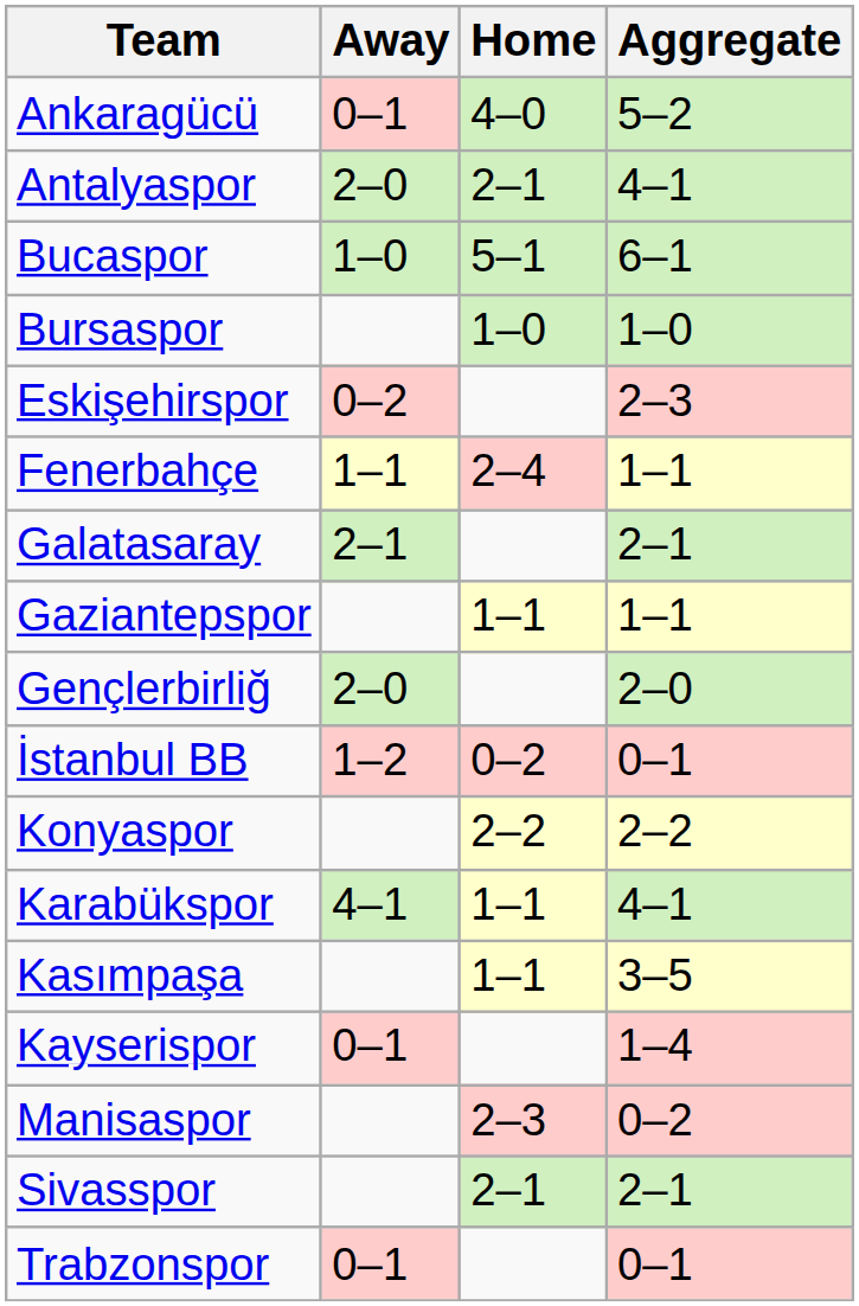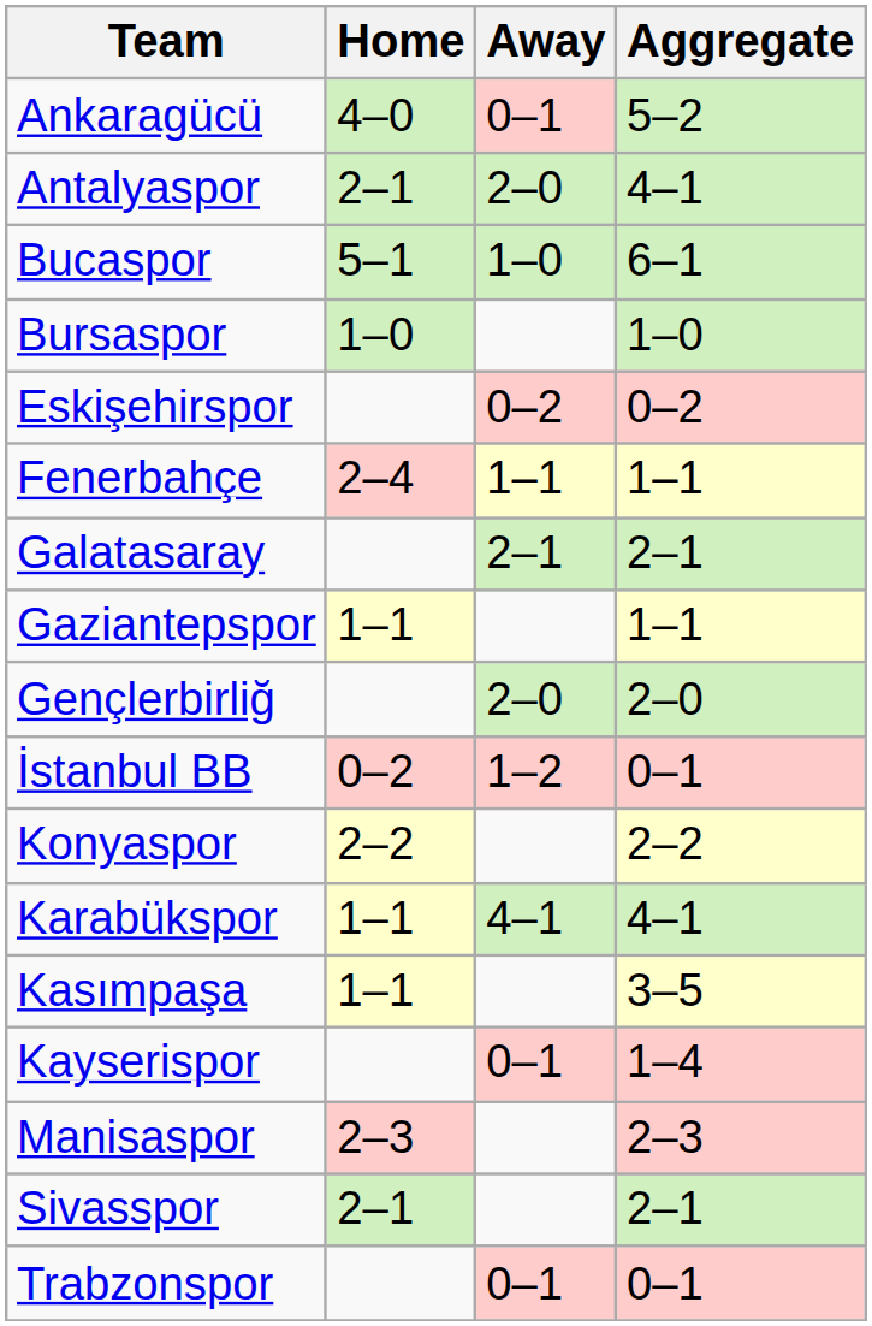 <table class="wikitable">
 <tr>
 <th>Team</th>
+<th>Home</th>
 <th>Away</th>
-<th>Home</th>
 <th>Aggregate</th>
 </tr>
 <tr>
 <td><a href='#'>Ankaragücü</a></td>
+<td bgcolor="#D0F0C0">4–0</td>
 <td bgcolor="#ffcccc">0–1</td>
-<td bgcolor="#D0F0C0">4–0</td>
 <td bgcolor="#D0F0C0">5–2</td>
 </tr>
 <tr>
 <td><a href='#'>Antalyaspor</a></td>
+<td bgcolor="#D0F0C0">2–1</td>
 <td bgcolor="#D0F0C0">2–0</td>
-<td bgcolor="#D0F0C0">2–1</td>
 <td bgcolor="#D0F0C0">4–1</td>
 </tr>
 <tr>
 <td><a href='#'>Bucaspor</a></td>
+<td bgcolor="#D0F0C0">5–1</td>
 <td bgcolor="#D0F0C0">1–0</td>
-<td bgcolor="#D0F0C0">5–1</td>
 <td bgcolor="#D0F0C0">6–1</td>
 </tr>
 <tr>
 <td><a href='#'>Bursaspor</a></td>
+<td bgcolor="#D0F0C0">1–0</td>
 <td bgcolor=></td>
-<td bgcolor="#D0F0C0">1–0</td>
 <td bgcolor="#D0F0C0">1–0</td>
 </tr>
 <tr>
 <td><a href='#'>Eskişehirspor</a></td>
+<td bgcolor=></td>
 <td bgcolor="#ffcccc">0–2</td>
+<td bgcolor="#ffcccc">0–2</td>
+</tr>
+<tr>
+<td><a href='#'>Fenerbahçe</a></td>
+<td bgcolor="#ffcccc">2–4</td>
+<td bgcolor="#FFFFCC">1–1</td>
+<td bgcolor="#FFFFCC">1–1</td>
+</tr>
+<tr>
+<td><a href='#'>Galatasaray</a></td>
+<td bgcolor=></td>
+<td bgcolor="#D0F0C0">2–1</td>
+<td bgcolor="#D0F0C0">2–1</td>
+</tr>
+<tr>
+<td><a href='#'>Gaziantepspor</a></td>
+<td bgcolor="#FFFFCC">1–1</td>
+<td bgcolor=></td>
+<td bgcolor="#FFFFCC">1–1</td>
+</tr>
+<tr>
+<td><a href='#'>Gençlerbirliğ</a></td>
+<td bgcolor=></td>
+<td bgcolor="#D0F0C0">2–0</td>
+<td bgcolor="#D0F0C0">2–0</td>
+</tr>
+<tr>
+<td><a href='#'>İstanbul BB</a></td>
+<td bgcolor="#ffcccc">0–2</td>
+<td bgcolor="#ffcccc">1–2</td>
+<td bgcolor="#ffcccc">0–1</td>
+</tr>
+<tr>
+<td><a href='#'>Konyaspor</a></td>
+<td bgcolor="#FFFFCC">2–2</td>
+<td bgcolor=></td>
+<td bgcolor="#FFFFCC">2–2</td>
+</tr>
+<tr>
+<td><a href='#'>Karabükspor</a></td>
+<td bgcolor="#FFFFCC">1–1</td>
+<td bgcolor="#D0F0C0">4–1</td>
+<td bgcolor="#D0F0C0">4–1</td>
+</tr>
+<tr>
+<td><a href='#'>Kasımpaşa</a></td>
+<td bgcolor="#FFFFCC">1–1</td>
+<td bgcolor=></td>
+<td bgcolor="#FFFFCC">3–5</td>
+</tr>
+<tr>
+<td><a href='#'>Kayserispor</a></td>
+<td bgcolor=></td>
+<td bgcolor="#ffcccc">0–1</td>
+<td bgcolor="#ffcccc">1–4</td>
+</tr>
+<tr>
+<td><a href='#'>Manisaspor</a></td>
+<td bgcolor="#ffcccc">2–3</td>
 <td bgcolor=></td>
 <td bgcolor="#ffcccc">2–3</td>
 </tr>
 <tr>
-<td><a href='#'>Fenerbahçe</a></td>
-<td bgcolor="#FFFFCC">1–1</td>
-<td bgcolor="#ffcccc">2–4</td>
-<td bgcolor="#FFFFCC">1–1</td>
-</tr>
-<tr>
-<td><a href='#'>Galatasaray</a></td>
+<td><a href='#'>Sivasspor</a></td>
 <td bgcolor="#D0F0C0">2–1</td>
 <td bgcolor=></td>
 <td bgcolor="#D0F0C0">2–1</td>
 </tr>
 <tr>
-<td><a href='#'>Gaziantepspor</a></td>
+<td><a href='#'>Trabzonspor</a></td>
 <td bgcolor=></td>
-<td bgcolor="#FFFFCC">1–1</td>
-<td bgcolor="#FFFFCC">1–1</td>
-</tr>
-<tr>
-<td><a href='#'>Gençlerbirliğ</a></td>
-<td bgcolor="#D0F0C0">2–0</td>
-<td bgcolor=></td>
-<td bgcolor="#D0F0C0">2–0</td>
-</tr>
-<tr>
-<td><a href='#'>İstanbul BB</a></td>
-<td bgcolor="#ffcccc">1–2</td>
-<td bgcolor="#ffcccc">0–2</td>
 <td bgcolor="#ffcccc">0–1</td>
-</tr>
-<tr>
-<td><a href='#'>Konyaspor</a></td>
-<td bgcolor=></td>
-<td bgcolor="#FFFFCC">2–2</td>
-<td bgcolor="#FFFFCC">2–2</td>
-</tr>
-<tr>
-<td><a href='#'>Karabükspor</a></td>
-<td bgcolor="#D0F0C0">4–1</td>
-<td bgcolor="#FFFFCC">1–1</td>
-<td bgcolor="#D0F0C0">4–1</td>
-</tr>
-<tr>
-<td><a href='#'>Kasımpaşa</a></td>
-<td bgcolor=></td>
-<td bgcolor="#FFFFCC">1–1</td>
-<td bgcolor="#FFFFCC">3–5</td>
-</tr>
-<tr>
-<td><a href='#'>Kayserispor</a></td>
-<td bgcolor="#ffcccc">0–1</td>
-<td bgcolor=></td>
-<td bgcolor="#ffcccc">1–4</td>
-</tr>
-<tr>
-<td><a href='#'>Manisaspor</a></td>
-<td bgcolor=></td>
-<td bgcolor="#ffcccc">2–3</td>
-<td bgcolor="#ffcccc">0–2</td>
-</tr>
-<tr>
-<td><a href='#'>Sivasspor</a></td>
-<td bgcolor=></td>
-<td bgcolor="#D0F0C0">2–1</td>
-<td bgcolor="#D0F0C0">2–1</td>
-</tr>
-<tr>
-<td><a href='#'>Trabzonspor</a></td>
-<td bgcolor="#ffcccc">0–1</td>
-<td bgcolor=></td>
 <td bgcolor="#ffcccc">0–1</td>
 </tr>
 </table>
